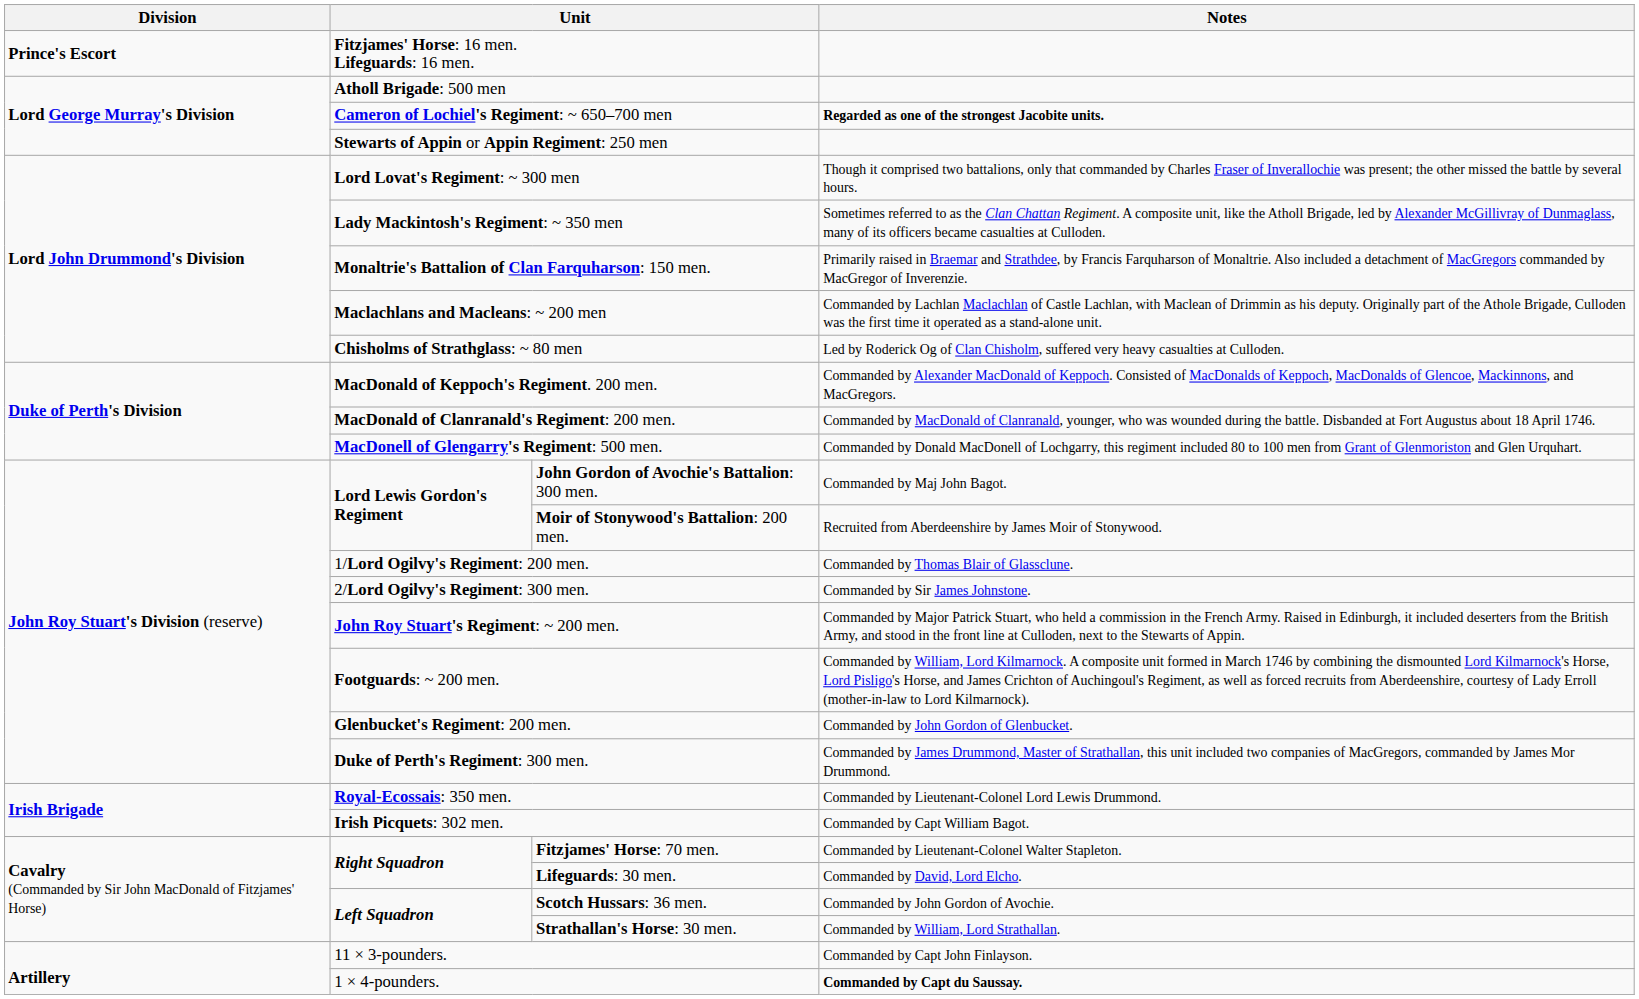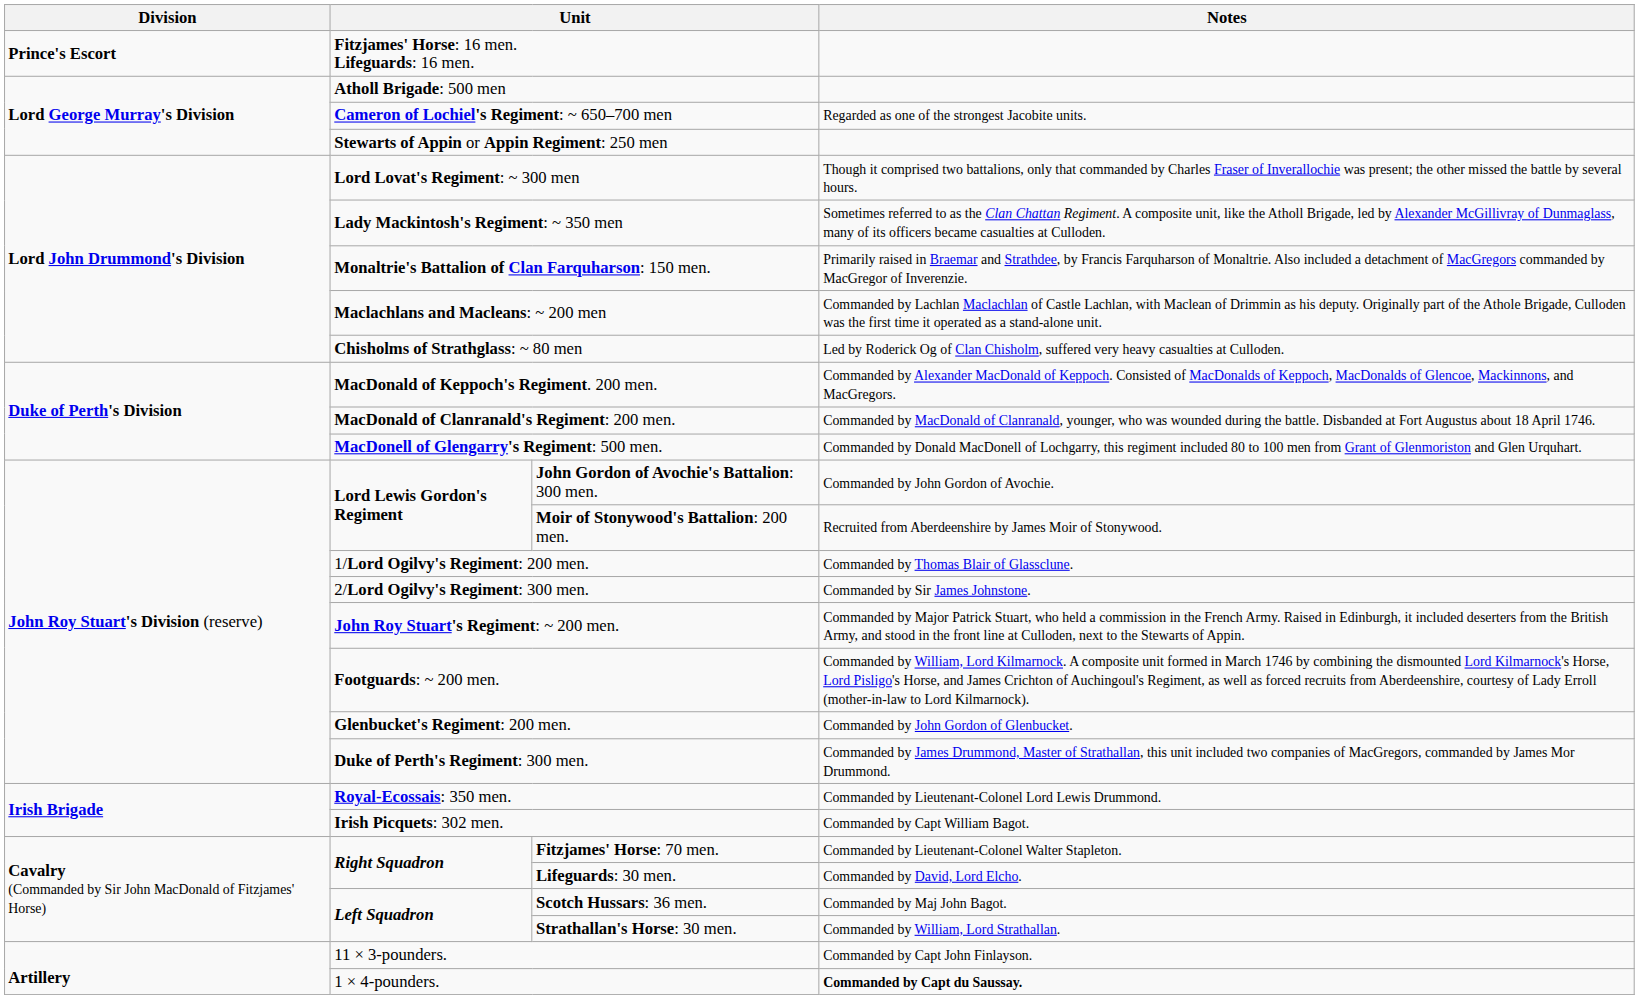 <table class="wikitable">
 <tr>
 <th width=20%>Division</th>
 <th width=30% colspan=2>Unit</th>
 <th>Notes</th>
 </tr>
 <tr>
 <td><strong>Prince's Escort</strong></td>
 <td colspan=2><strong>Fitzjames' Horse</strong>: 16 men.<br><strong>Lifeguards</strong>: 16 men.</td>
 <td></td>
 </tr>
 <tr>
 <td rowspan=3><strong>Lord <a href='#'>George Murray</a>'s Division</strong></td>
 <td colspan=2><strong>Atholl Brigade</strong>: 500 men</td>
 </tr>
 <tr>
 <td colspan=2><strong><a href='#'>Cameron of Lochiel</a>'s Regiment</strong>: ~ 650–700 men</td>
-<td><strong><small>Regarded as one of the strongest Jacobite units.</small></strong></td>
+<td><small>Regarded as one of the strongest Jacobite units.</small></td>
 </tr>
 <tr>
 <td colspan=2><strong>Stewarts of Appin</strong> or <strong>Appin Regiment</strong>: 250 men </td>
 </tr>
 <tr>
 <td rowspan=5><strong>Lord <a href='#'>John Drummond</a>'s Division</strong></td>
 <td colspan=2><strong>Lord Lovat's Regiment</strong>: ~ 300 men</td>
 <td><small>Though it comprised two battalions, only that commanded by Charles <a href='#'>Fraser of Inverallochie</a> was present; the other missed the battle by several hours.</small></td>
 </tr>
 <tr>
 <td colspan=2><strong>Lady Mackintosh's Regiment</strong>: ~ 350 men </td>
 <td><small>Sometimes referred to as the <em><a href='#'>Clan Chattan</a> Regiment</em>. A composite unit, like the Atholl Brigade, led by <a href='#'>Alexander McGillivray of Dunmaglass</a>, many of its officers became casualties at Culloden.</small></td>
 </tr>
 <tr>
 <td colspan=2><strong>Monaltrie's Battalion of <a href='#'>Clan Farquharson</a></strong>: 150 men.</td>
 <td><small>Primarily raised in <a href='#'>Braemar</a> and <a href='#'>Strathdee</a>, by Francis Farquharson of Monaltrie. Also included a detachment of <a href='#'>MacGregors</a> commanded by MacGregor of Inverenzie.</small></td>
 </tr>
 <tr>
 <td colspan=2><strong>Maclachlans and Macleans</strong>: ~ 200 men</td>
 <td><small>Commanded by Lachlan <a href='#'>Maclachlan</a> of Castle Lachlan, with Maclean of Drimmin as his deputy. Originally part of the Athole Brigade, Culloden was the first time it operated as a stand-alone unit.</small></td>
 </tr>
 <tr>
 <td colspan=2><strong>Chisholms of Strathglass</strong>: ~ 80 men</td>
 <td><small> Led by Roderick Og of <a href='#'>Clan Chisholm</a>, suffered very heavy casualties at Culloden.</small></td>
 </tr>
 <tr>
 <td rowspan=3><strong><a href='#'>Duke of Perth</a>'s Division</strong></td>
 <td colspan=2><strong>MacDonald of Keppoch's Regiment</strong>. 200 men.</td>
 <td><small>Commanded by <a href='#'>Alexander MacDonald of Keppoch</a>. Consisted of <a href='#'>MacDonalds of Keppoch</a>, <a href='#'>MacDonalds of Glencoe</a>, <a href='#'>Mackinnons</a>, and MacGregors.</small></td>
 </tr>
 <tr>
 <td colspan=2><strong>MacDonald of Clanranald's Regiment</strong>: 200 men.</td>
 <td><small>Commanded by <a href='#'>MacDonald of Clanranald</a>, younger, who was wounded during the battle. Disbanded at Fort Augustus about 18 April 1746.</small></td>
 </tr>
 <tr>
 <td colspan=2><strong><a href='#'>MacDonell of Glengarry</a>'s Regiment</strong>: 500 men.</td>
 <td><small>Commanded by Donald MacDonell of Lochgarry, this regiment included 80 to 100 men from <a href='#'>Grant of Glenmoriston</a> and Glen Urquhart.</small></td>
 </tr>
 <tr>
 <td rowspan=8><strong><a href='#'>John Roy Stuart</a>'s Division</strong> (reserve)</td>
 <td rowspan=2><strong>Lord Lewis Gordon's Regiment</strong></td>
 <td><strong>John Gordon of Avochie's Battalion</strong>: 300 men.</td>
-<td><small>Commanded by Maj John Bagot.</small></td>
+<td><small> Commanded by John Gordon of Avochie.</small></td>
 </tr>
 <tr>
 <td><strong>Moir of Stonywood's Battalion</strong>: 200 men.</td>
 <td><small>Recruited from Aberdeenshire by James Moir of Stonywood.</small></td>
 </tr>
 <tr>
 <td colspan=2>1/<strong>Lord Ogilvy's Regiment</strong>: 200 men.</td>
 <td><small>Commanded by <a href='#'>Thomas Blair of Glassclune</a>.</small></td>
 </tr>
 <tr>
 <td colspan=2>2/<strong>Lord Ogilvy's Regiment</strong>: 300 men.</td>
 <td><small>Commanded by Sir <a href='#'>James Johnstone</a>.</small></td>
 </tr>
 <tr>
 <td colspan=2><strong><a href='#'>John Roy Stuart</a>'s Regiment</strong>: ~ 200 men.</td>
 <td><small>Commanded by Major Patrick Stuart, who held a commission in the French Army. Raised in Edinburgh, it included deserters from the British Army, and stood in the front line at Culloden, next to the Stewarts of Appin.</small></td>
 </tr>
 <tr>
 <td colspan=2><strong>Footguards</strong>: ~ 200 men.</td>
 <td><small>Commanded by <a href='#'>William, Lord Kilmarnock</a>. A composite unit formed in March 1746 by combining the dismounted <a href='#'>Lord Kilmarnock</a>'s Horse, <a href='#'>Lord Pisligo</a>'s Horse, and James Crichton of Auchingoul's Regiment, as well as forced recruits from Aberdeenshire, courtesy of Lady Erroll (mother-in-law to Lord Kilmarnock).</small></td>
 </tr>
 <tr>
 <td colspan=2><strong>Glenbucket's Regiment</strong>: 200 men.</td>
 <td><small>Commanded by <a href='#'>John Gordon of Glenbucket</a>.</small></td>
 </tr>
 <tr>
 <td colspan=2><strong>Duke of Perth's Regiment</strong>: 300 men.</td>
 <td><small> Commanded by <a href='#'>James Drummond, Master of Strathallan</a>, this unit included two companies of MacGregors, commanded by James Mor Drummond.</small></td>
 </tr>
 <tr>
 <td rowspan=2><strong><a href='#'>Irish Brigade</a></strong></td>
 <td colspan=2><strong><a href='#'>Royal-Ecossais</a></strong>: 350 men.</td>
 <td><small>Commanded by Lieutenant-Colonel Lord Lewis Drummond.</small></td>
 </tr>
 <tr>
 <td colspan=2><strong>Irish Picquets</strong>: 302 men.</td>
 <td><small>Commanded by Capt William Bagot.</small></td>
 </tr>
 <tr>
 <td rowspan=4><strong>Cavalry</strong><br><small>(Commanded by Sir John MacDonald of Fitzjames' Horse)</small></td>
 <td rowspan=2><strong><em>Right Squadron</em></strong></td>
 <td><strong>Fitzjames' Horse</strong>: 70 men.</td>
 <td><small>Commanded by Lieutenant-Colonel Walter Stapleton.</small></td>
 </tr>
 <tr>
 <td><strong>Lifeguards</strong>: 30 men.</td>
 <td><small>Commanded by <a href='#'>David, Lord Elcho</a>.</small></td>
 </tr>
 <tr>
 <td rowspan=2><strong><em>Left Squadron</em></strong></td>
 <td><strong>Scotch Hussars</strong>: 36 men.</td>
-<td><small> Commanded by John Gordon of Avochie.</small></td>
+<td><small>Commanded by Maj John Bagot.</small></td>
 </tr>
 <tr>
 <td><strong>Strathallan's Horse</strong>: 30 men.</td>
 <td><small>Commanded by <a href='#'>William, Lord Strathallan</a>.</small></td>
 </tr>
 <tr>
 <td rowspan=2><br><strong>Artillery</strong></td>
 <td colspan=2>11 × 3-pounders.</td>
 <td><small>Commanded by Capt John Finlayson.</small></td>
 </tr>
 <tr>
 <td colspan=2>1 × 4-pounders.</td>
 <td><strong><small>Commanded by Capt du Saussay.</small></strong></td>
 </tr>
 </table>
